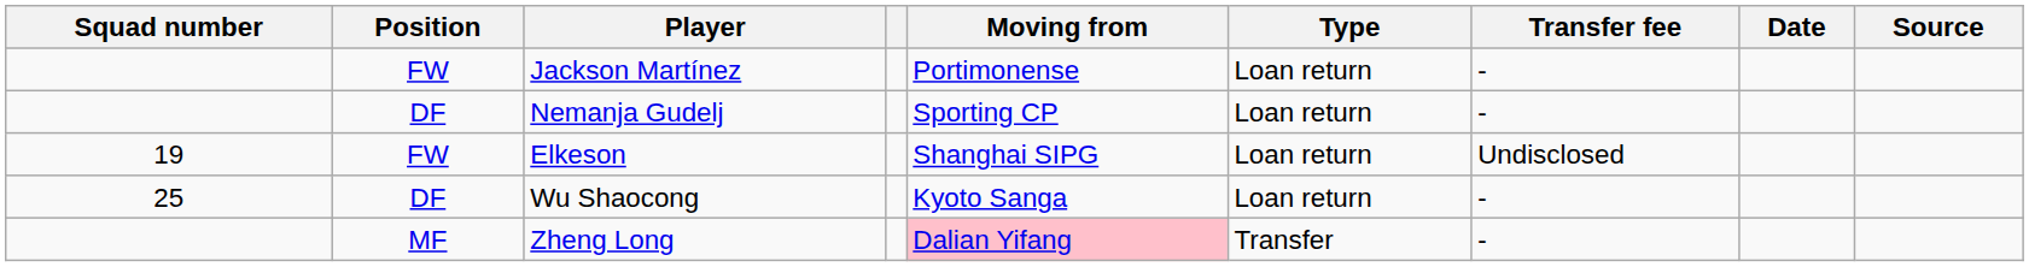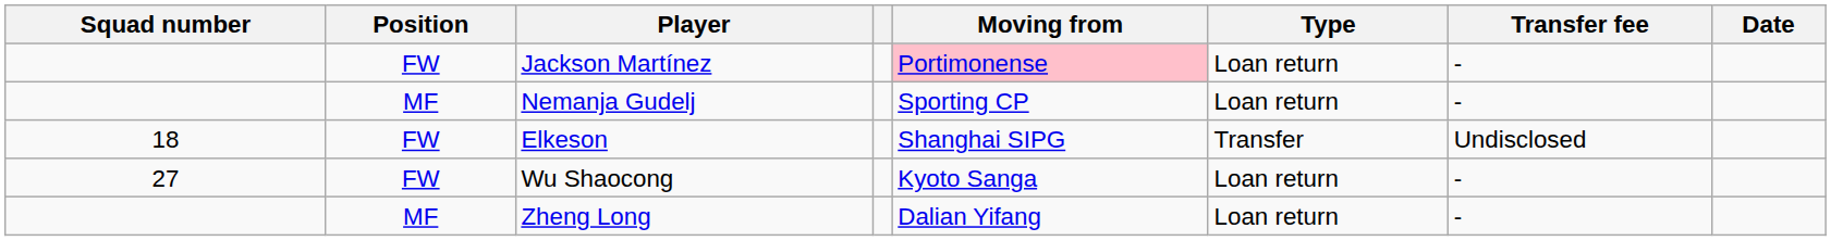 <table class="wikitable sortable" style="width:90%; text-align:left; font-size:95%;">
 <tr>
 <th>Squad number</th>
 <th>Position</th>
 <th>Player</th>
 <th></th>
 <th>Moving from</th>
 <th>Type</th>
 <th>Transfer fee</th>
 <th>Date</th>
-<th>Source</th>
 </tr>
 <tr>
 <td align=center></td>
 <td align=center><a href='#'>FW</a></td>
 <td align=left> <a href='#'>Jackson Martínez</a></td>
 <td align=center></td>
-<td align=left> <a href='#'>Portimonense</a></td>
+<td align=left style="background: pink;"> <a href='#'>Portimonense</a></td>
 <td>Loan return</td>
 <td>-</td>
 <td></td>
-<td align=center></td>
 </tr>
 <tr>
 <td align=center></td>
-<td align=center><a href='#'>DF</a></td>
+<td align=center><a href='#'>MF</a></td>
 <td align=left> <a href='#'>Nemanja Gudelj</a></td>
 <td align=center></td>
 <td align=left> <a href='#'>Sporting CP</a></td>
 <td>Loan return</td>
 <td>-</td>
 <td></td>
-<td align=center></td>
 </tr>
 <tr>
-<td align=center>19</td>
+<td align=center>18</td>
 <td align=center><a href='#'>FW</a></td>
 <td align=left> <a href='#'>Elkeson</a></td>
 <td align=center></td>
 <td align=left> <a href='#'>Shanghai SIPG</a></td>
-<td>Loan return</td>
+<td>Transfer</td>
 <td>Undisclosed</td>
 <td></td>
-<td align=center></td>
 </tr>
 <tr>
-<td align=center>25</td>
-<td align=center><a href='#'>DF</a></td>
+<td align=center>27</td>
+<td align=center><a href='#'>FW</a></td>
 <td align=left> Wu Shaocong</td>
 <td align=center></td>
 <td align=left> <a href='#'>Kyoto Sanga</a></td>
 <td>Loan return</td>
 <td>-</td>
 <td></td>
-<td align=center></td>
 </tr>
 <tr>
 <td align=center></td>
 <td align=center><a href='#'>MF</a></td>
 <td align=left> <a href='#'>Zheng Long</a></td>
 <td align=center></td>
-<td align=left style="background: pink;"> <a href='#'>Dalian Yifang</a></td>
-<td>Transfer</td>
+<td align=left> <a href='#'>Dalian Yifang</a></td>
+<td>Loan return</td>
 <td>-</td>
 <td></td>
-<td align=center></td>
 </tr>
 </table>
